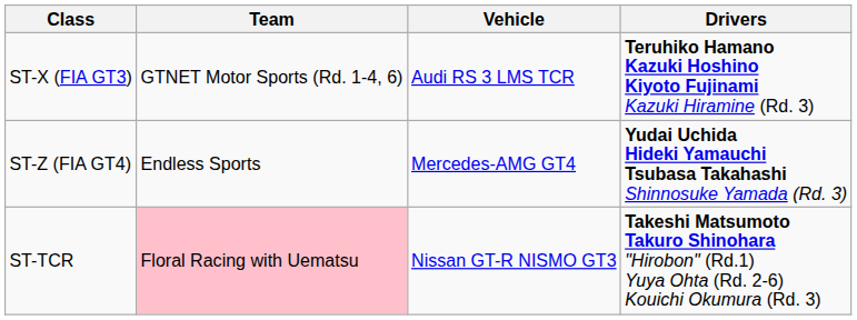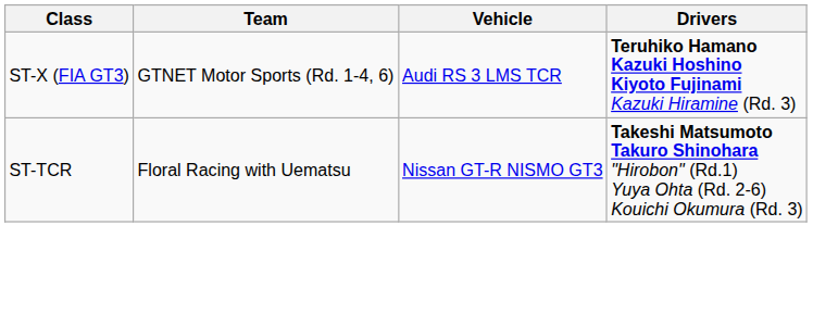 <table class="wikitable" style="font-size: 85%">
 <tr>
 <th>Class</th>
 <th>Team</th>
 <th>Vehicle</th>
 <th>Drivers</th>
 </tr>
 <tr>
 <td>ST-X (<a href='#'>FIA GT3</a>)</td>
 <td> GTNET Motor Sports (Rd. 1-4, 6)</td>
 <td><a href='#'>Audi RS 3 LMS TCR</a></td>
 <td><strong> Teruhiko Hamano</strong><br><strong> <a href='#'>Kazuki Hoshino</a></strong><br><strong> <a href='#'>Kiyoto Fujinami</a></strong><br> <em><a href='#'>Kazuki Hiramine</a></em> (Rd. 3)</td>
 </tr>
 <tr>
-<td>ST-Z (FIA GT4)</td>
-<td> Endless Sports</td>
-<td><a href='#'>Mercedes-AMG GT4</a></td>
-<td><strong> Yudai Uchida</strong><br><strong> <a href='#'>Hideki Yamauchi</a></strong><br><strong> Tsubasa Takahashi</strong><br><strong></strong> <em><a href='#'>Shinnosuke Yamada</a> (Rd. 3)</em></td>
-</tr>
-<tr>
 <td>ST-TCR</td>
-<td style="background: pink;"> Floral Racing with Uematsu</td>
+<td> Floral Racing with Uematsu</td>
 <td><a href='#'>Nissan GT-R NISMO GT3</a></td>
 <td><strong> Takeshi Matsumoto</strong><br><strong> <a href='#'>Takuro Shinohara</a></strong><br> <em>"Hirobon"</em> (Rd.1)<br> <em>Yuya Ohta</em> (Rd. 2-6)<br> <em>Kouichi Okumura</em> (Rd. 3)</td>
 </tr>
 </table>
